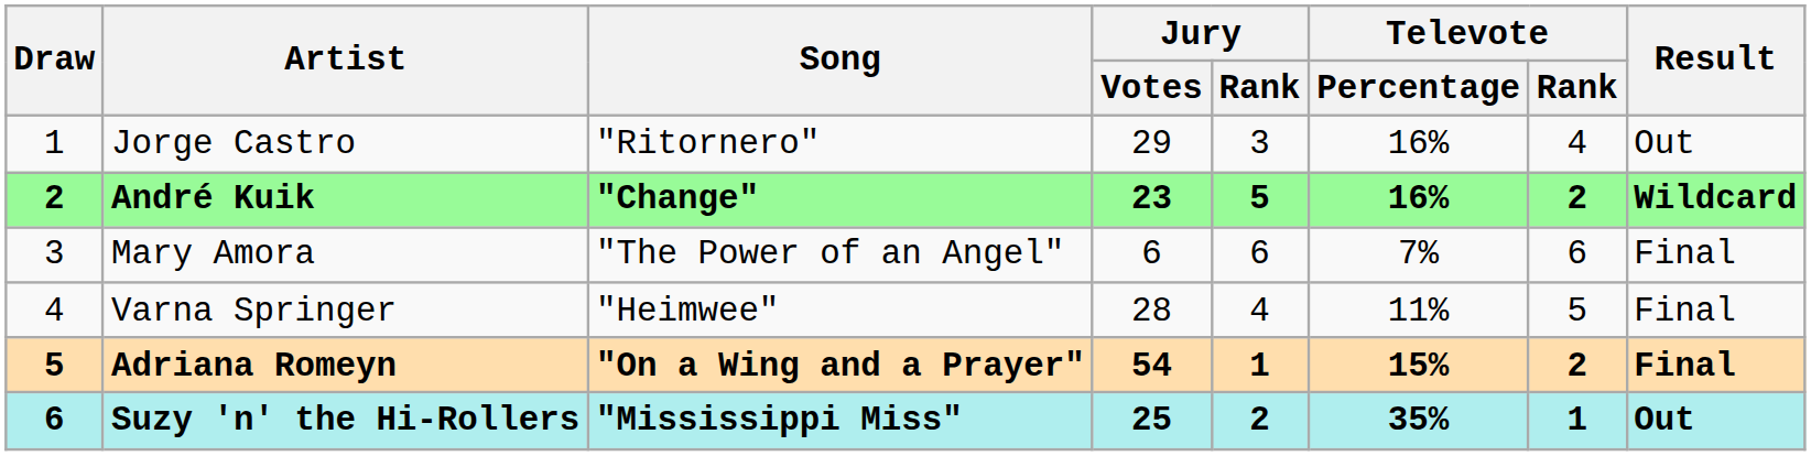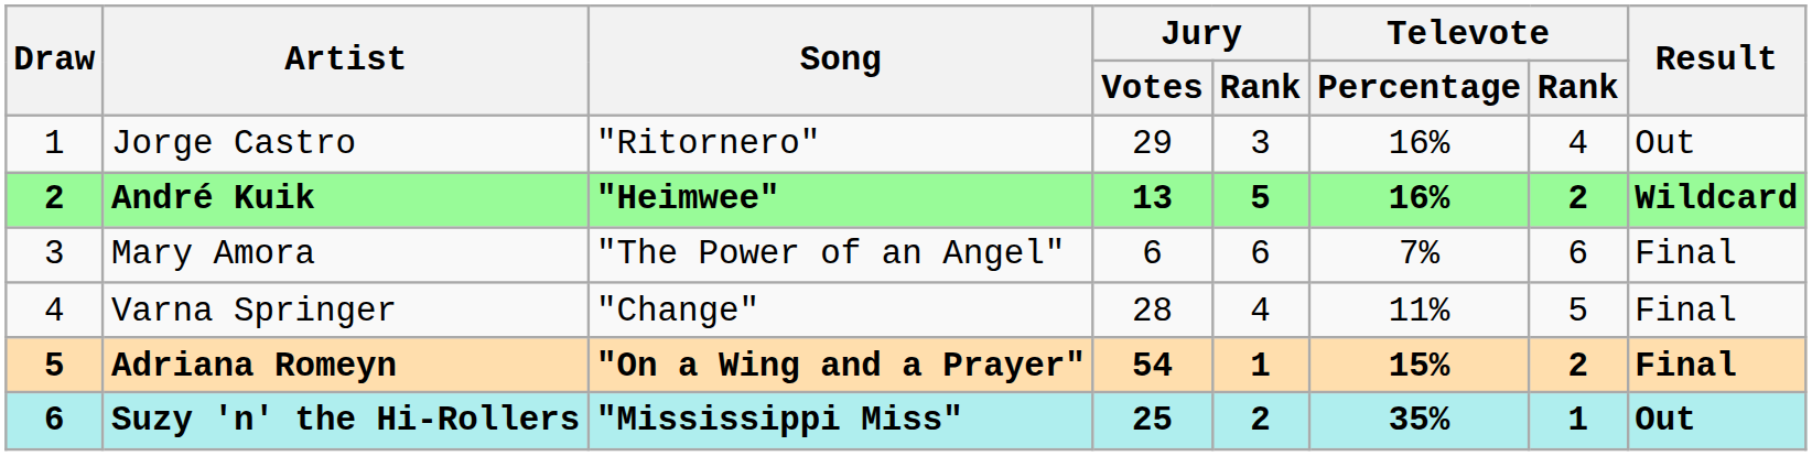 <table class="sortable wikitable" style="margin: 1em auto 1em auto; text-align:center;">
 <tr>
 <th rowspan="2">Draw</th>
 <th rowspan="2">Artist</th>
 <th rowspan="2">Song</th>
 <th colspan="2">Jury</th>
 <th colspan="2">Televote</th>
 <th rowspan="2">Result</th>
 </tr>
 <tr>
 <th>Votes</th>
 <th>Rank</th>
 <th>Percentage</th>
 <th>Rank</th>
 </tr>
 <tr>
 <td>1</td>
 <td align="left">Jorge Castro</td>
 <td align="left">"Ritornero"</td>
 <td>29</td>
 <td>3</td>
 <td>16%</td>
 <td>4</td>
 <td align="left">Out</td>
 </tr>
 <tr style="font-weight:bold; background:palegreen;">
 <td>2</td>
 <td align="left">André Kuik</td>
-<td align="left">"Change"</td>
-<td>23</td>
+<td align="left">"Heimwee"</td>
+<td>13</td>
 <td>5</td>
 <td>16%</td>
 <td>2</td>
 <td align="left">Wildcard</td>
 </tr>
 <tr>
 <td>3</td>
 <td align="left">Mary Amora</td>
 <td align="left">"The Power of an Angel"</td>
 <td>6</td>
 <td>6</td>
 <td>7%</td>
 <td>6</td>
 <td align="left">Final</td>
 </tr>
 <tr>
 <td>4</td>
 <td align="left">Varna Springer</td>
-<td align="left">"Heimwee"</td>
+<td align="left">"Change"</td>
 <td>28</td>
 <td>4</td>
 <td>11%</td>
 <td>5</td>
 <td align="left">Final</td>
 </tr>
 <tr style="font-weight:bold; background:navajowhite;">
 <td>5</td>
 <td align="left">Adriana Romeyn</td>
 <td align="left">"On a Wing and a Prayer"</td>
 <td>54</td>
 <td>1</td>
 <td>15%</td>
 <td>2</td>
 <td align="left">Final</td>
 </tr>
 <tr style="font-weight:bold; background:paleturquoise;">
 <td>6</td>
 <td align="left">Suzy 'n' the Hi-Rollers</td>
 <td align="left">"Mississippi Miss"</td>
 <td>25</td>
 <td>2</td>
 <td>35%</td>
 <td>1</td>
 <td align="left">Out</td>
 </tr>
 </table>
